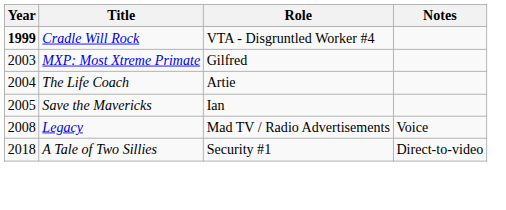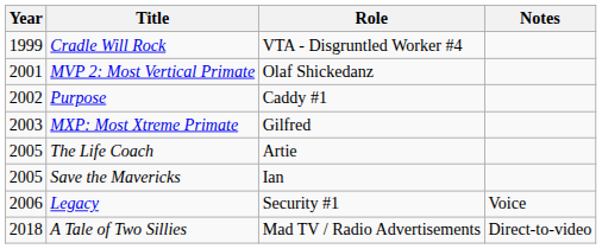 <table class="wikitable sortable">
 <tr>
 <th>Year</th>
 <th>Title</th>
 <th>Role</th>
 <th>Notes</th>
 </tr>
 <tr>
-<td><strong>1999</strong></td>
+<td>1999</td>
 <td><em><a href='#'>Cradle Will Rock</a></em></td>
 <td>VTA - Disgruntled Worker #4</td>
+<td></td>
+</tr>
+<tr>
+<td>2001</td>
+<td><em><a href='#'>MVP 2: Most Vertical Primate</a></em></td>
+<td>Olaf Shickedanz</td>
+<td></td>
+</tr>
+<tr>
+<td>2002</td>
+<td><a href='#'><em>Purpose</em></a></td>
+<td>Caddy #1</td>
 <td></td>
 </tr>
 <tr>
 <td>2003</td>
 <td><em><a href='#'>MXP: Most Xtreme Primate</a></em></td>
 <td>Gilfred</td>
 <td></td>
 </tr>
 <tr>
-<td>2004</td>
+<td>2005</td>
 <td><em>The Life Coach</em></td>
 <td>Artie</td>
 <td></td>
 </tr>
 <tr>
 <td>2005</td>
 <td><em>Save the Mavericks</em></td>
 <td>Ian</td>
 <td></td>
 </tr>
 <tr>
-<td>2008</td>
+<td>2006</td>
 <td><a href='#'><em>Legacy</em></a></td>
-<td>Mad TV / Radio Advertisements</td>
+<td>Security #1</td>
 <td>Voice</td>
 </tr>
 <tr>
 <td>2018</td>
 <td><em>A Tale of Two Sillies</em></td>
-<td>Security #1</td>
+<td>Mad TV / Radio Advertisements</td>
 <td>Direct-to-video</td>
 </tr>
 </table>
